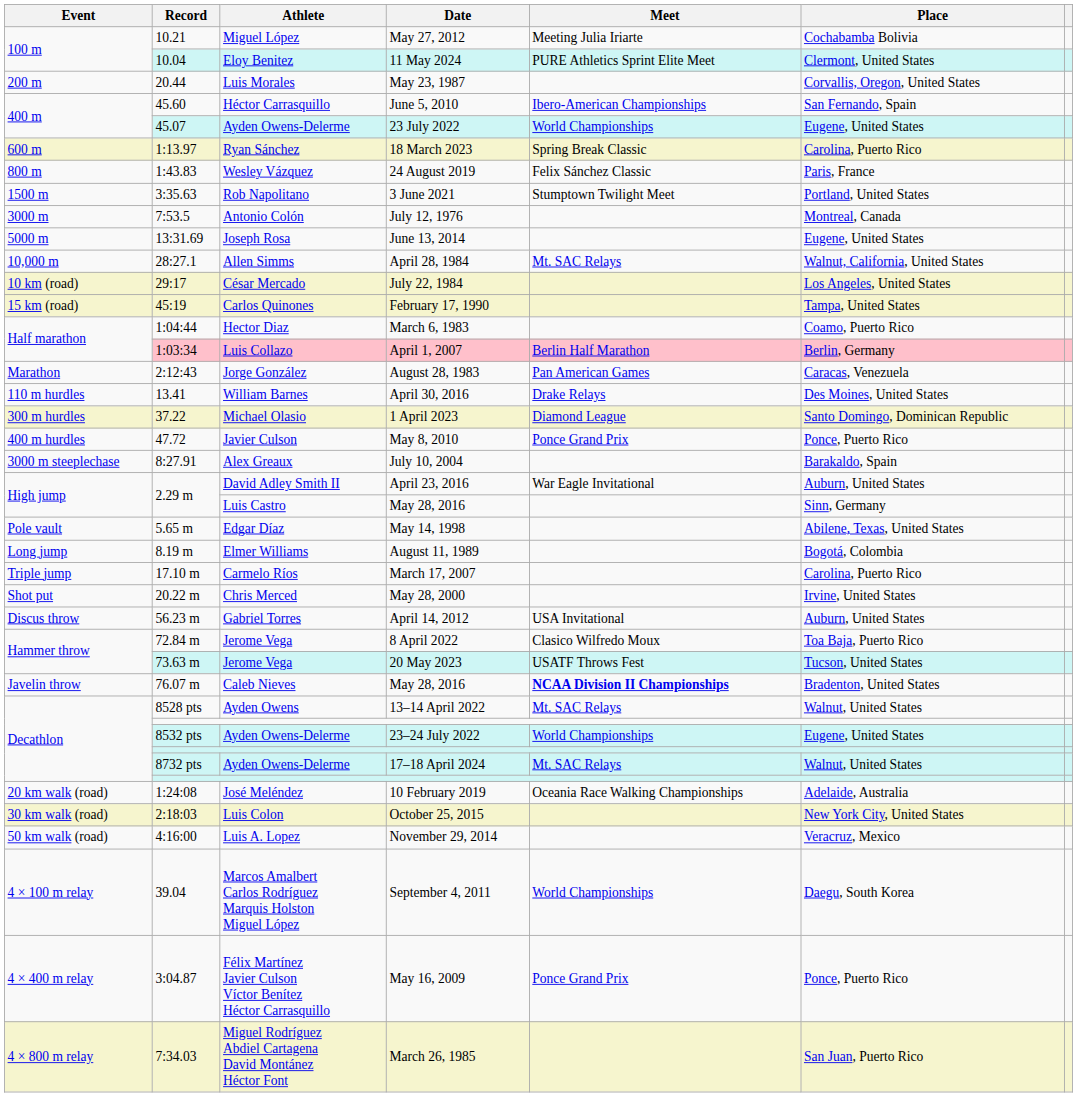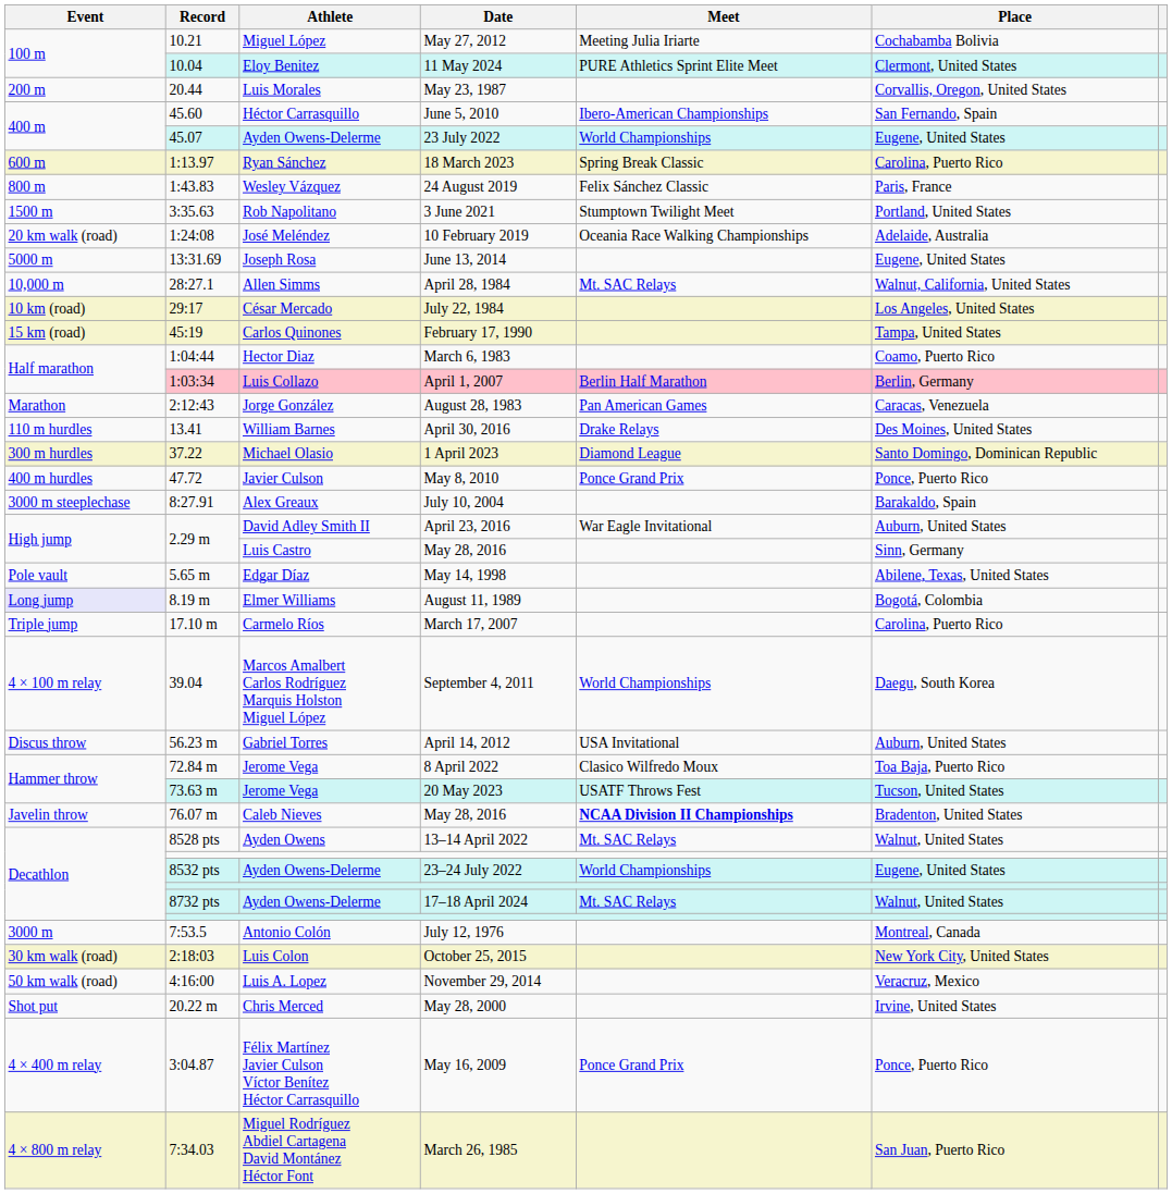 <table class="wikitable" style="font-size:95%; width: 95%;">
 <tr>
 <th>Event</th>
 <th>Record</th>
 <th>Athlete</th>
 <th>Date</th>
 <th>Meet</th>
 <th>Place</th>
 <th></th>
 </tr>
 <tr>
 <td rowspan=2><a href='#'>100 m</a></td>
 <td>10.21 </td>
 <td><a href='#'>Miguel López</a></td>
 <td>May 27, 2012</td>
 <td>Meeting Julia Iriarte</td>
 <td><a href='#'>Cochabamba</a> Bolivia</td>
 <td></td>
 </tr>
 <tr style="background:#cef6f5;">
 <td>10.04 </td>
 <td><a href='#'>Eloy Benitez</a></td>
 <td>11 May 2024</td>
 <td>PURE Athletics Sprint Elite Meet</td>
 <td><a href='#'>Clermont</a>, United States</td>
 <td></td>
 </tr>
 <tr>
 <td><a href='#'>200 m</a></td>
 <td>20.44 </td>
 <td><a href='#'>Luis Morales</a></td>
 <td>May 23, 1987</td>
 <td></td>
 <td><a href='#'>Corvallis, Oregon</a>, United States</td>
 <td></td>
 </tr>
 <tr>
 <td rowspan=2><a href='#'>400 m</a></td>
 <td>45.60</td>
 <td><a href='#'>Héctor Carrasquillo</a></td>
 <td>June 5, 2010</td>
 <td><a href='#'>Ibero-American Championships</a></td>
 <td><a href='#'>San Fernando</a>, Spain</td>
 <td></td>
 </tr>
 <tr style="background:#cef6f5;">
 <td>45.07</td>
 <td><a href='#'>Ayden Owens-Delerme</a></td>
 <td>23 July 2022</td>
 <td><a href='#'>World Championships</a></td>
 <td><a href='#'>Eugene</a>, United States</td>
 <td></td>
 </tr>
 <tr style="background:#f6F5CE;">
 <td><a href='#'>600 m</a></td>
 <td>1:13.97</td>
 <td><a href='#'>Ryan Sánchez</a></td>
 <td>18 March 2023</td>
 <td>Spring Break Classic</td>
 <td><a href='#'>Carolina</a>, Puerto Rico</td>
 <td></td>
 </tr>
 <tr>
 <td><a href='#'>800 m</a></td>
 <td>1:43.83</td>
 <td><a href='#'>Wesley Vázquez</a></td>
 <td>24 August 2019</td>
 <td>Felix Sánchez Classic</td>
 <td><a href='#'>Paris</a>, France</td>
 <td></td>
 </tr>
 <tr>
 <td><a href='#'>1500 m</a></td>
 <td>3:35.63</td>
 <td><a href='#'>Rob Napolitano</a></td>
 <td>3 June 2021</td>
 <td>Stumptown Twilight Meet</td>
 <td><a href='#'>Portland</a>, United States</td>
 <td></td>
 </tr>
 <tr>
-<td><a href='#'>3000 m</a></td>
-<td>7:53.5 </td>
-<td><a href='#'>Antonio Colón</a></td>
-<td>July 12, 1976</td>
-<td></td>
-<td><a href='#'>Montreal</a>, Canada</td>
+<td><a href='#'>20 km walk</a> (road)</td>
+<td>1:24:08</td>
+<td><a href='#'>José Meléndez</a></td>
+<td>10 February 2019</td>
+<td>Oceania Race Walking Championships</td>
+<td><a href='#'>Adelaide</a>, Australia</td>
 <td></td>
 </tr>
 <tr>
 <td><a href='#'>5000 m</a></td>
 <td>13:31.69</td>
 <td><a href='#'>Joseph Rosa</a></td>
 <td>June 13, 2014</td>
 <td></td>
 <td><a href='#'>Eugene</a>, United States</td>
 <td></td>
 </tr>
 <tr>
 <td><a href='#'>10,000 m</a></td>
 <td>28:27.1 </td>
 <td><a href='#'>Allen Simms</a></td>
 <td>April 28, 1984</td>
 <td><a href='#'>Mt. SAC Relays</a></td>
 <td><a href='#'>Walnut, California</a>, United States</td>
 <td></td>
 </tr>
 <tr style="background:#f6F5CE;">
 <td><a href='#'>10 km</a> (road)</td>
 <td>29:17</td>
 <td><a href='#'>César Mercado</a></td>
 <td>July 22, 1984</td>
 <td></td>
 <td><a href='#'>Los Angeles</a>, United States</td>
 <td></td>
 </tr>
 <tr style="background:#f6F5CE;">
 <td><a href='#'>15 km</a> (road)</td>
 <td>45:19</td>
 <td><a href='#'>Carlos Quinones</a></td>
 <td>February 17, 1990</td>
 <td></td>
 <td><a href='#'>Tampa</a>, United States</td>
 <td></td>
 </tr>
 <tr>
 <td rowspan=2><a href='#'>Half marathon</a></td>
 <td>1:04:44</td>
 <td><a href='#'>Hector Diaz</a></td>
 <td>March 6, 1983</td>
 <td></td>
 <td><a href='#'>Coamo</a>, Puerto Rico</td>
 <td></td>
 </tr>
 <tr style="background-color:#cef6f5; background:pink;">
 <td>1:03:34</td>
 <td><a href='#'>Luis Collazo</a></td>
 <td>April 1, 2007</td>
 <td><a href='#'>Berlin Half Marathon</a></td>
 <td><a href='#'>Berlin</a>, Germany</td>
 <td></td>
 </tr>
 <tr>
 <td><a href='#'>Marathon</a></td>
 <td>2:12:43</td>
 <td><a href='#'>Jorge González</a></td>
 <td>August 28, 1983</td>
 <td><a href='#'>Pan American Games</a></td>
 <td><a href='#'>Caracas</a>, Venezuela</td>
 <td></td>
 </tr>
 <tr>
 <td><a href='#'>110 m hurdles</a></td>
 <td>13.41 </td>
 <td><a href='#'>William Barnes</a></td>
 <td>April 30, 2016</td>
 <td><a href='#'>Drake Relays</a></td>
 <td><a href='#'>Des Moines</a>, United States</td>
 <td></td>
 </tr>
 <tr style="background:#f6F5CE;">
 <td><a href='#'>300 m hurdles</a></td>
 <td>37.22</td>
 <td><a href='#'>Michael Olasio</a></td>
 <td>1 April 2023</td>
 <td><a href='#'>Diamond League</a></td>
 <td><a href='#'>Santo Domingo</a>, Dominican Republic</td>
 <td></td>
 </tr>
 <tr>
 <td><a href='#'>400 m hurdles</a></td>
 <td>47.72</td>
 <td><a href='#'>Javier Culson</a></td>
 <td>May 8, 2010</td>
 <td><a href='#'>Ponce Grand Prix</a></td>
 <td><a href='#'>Ponce</a>, Puerto Rico</td>
 <td></td>
 </tr>
 <tr>
 <td><a href='#'>3000 m steeplechase</a></td>
 <td>8:27.91</td>
 <td><a href='#'>Alex Greaux</a></td>
 <td>July 10, 2004</td>
 <td></td>
 <td><a href='#'>Barakaldo</a>, Spain</td>
 <td></td>
 </tr>
 <tr>
 <td rowspan=2><a href='#'>High jump</a></td>
 <td rowspan=2>2.29 m</td>
 <td><a href='#'>David Adley Smith II</a></td>
 <td>April 23, 2016</td>
 <td>War Eagle Invitational</td>
 <td><a href='#'>Auburn</a>, United States</td>
 <td></td>
 </tr>
 <tr>
 <td><a href='#'>Luis Castro</a></td>
 <td>May 28, 2016</td>
 <td></td>
 <td><a href='#'>Sinn</a>, Germany</td>
 <td></td>
 </tr>
 <tr>
 <td><a href='#'>Pole vault</a></td>
 <td>5.65 m</td>
 <td><a href='#'>Edgar Díaz</a></td>
 <td>May 14, 1998</td>
 <td></td>
 <td><a href='#'>Abilene, Texas</a>, United States</td>
 <td></td>
 </tr>
 <tr>
-<td><a href='#'>Long jump</a></td>
+<td style="background: lavender;"><a href='#'>Long jump</a></td>
 <td>8.19 m  </td>
 <td><a href='#'>Elmer Williams</a></td>
 <td>August 11, 1989</td>
 <td></td>
 <td><a href='#'>Bogotá</a>, Colombia</td>
 <td></td>
 </tr>
 <tr>
 <td><a href='#'>Triple jump</a></td>
 <td>17.10 m </td>
 <td><a href='#'>Carmelo Ríos</a></td>
 <td>March 17, 2007</td>
 <td></td>
 <td><a href='#'>Carolina</a>, Puerto Rico</td>
 <td></td>
 </tr>
 <tr>
-<td><a href='#'>Shot put</a></td>
-<td>20.22 m</td>
-<td><a href='#'>Chris Merced</a></td>
-<td>May 28, 2000</td>
-<td></td>
-<td><a href='#'>Irvine</a>, United States</td>
+<td><a href='#'>4 × 100 m relay</a></td>
+<td>39.04</td>
+<td><br><a href='#'>Marcos Amalbert</a><br><a href='#'>Carlos Rodríguez</a><br><a href='#'>Marquis Holston</a><br><a href='#'>Miguel López</a></td>
+<td>September 4, 2011</td>
+<td><a href='#'>World Championships</a></td>
+<td><a href='#'>Daegu</a>, South Korea</td>
 <td></td>
 </tr>
 <tr>
 <td><a href='#'>Discus throw</a></td>
 <td>56.23 m</td>
 <td><a href='#'>Gabriel Torres</a></td>
 <td>April 14, 2012</td>
 <td>USA Invitational</td>
 <td><a href='#'>Auburn</a>, United States</td>
 <td></td>
 </tr>
 <tr>
 <td rowspan=2><a href='#'>Hammer throw</a></td>
 <td>72.84 m</td>
 <td><a href='#'>Jerome Vega</a></td>
 <td>8 April 2022</td>
 <td>Clasico Wilfredo Moux</td>
 <td><a href='#'>Toa Baja</a>, Puerto Rico</td>
 <td></td>
 </tr>
 <tr bgcolor="#CEF6F5">
 <td>73.63 m</td>
 <td><a href='#'>Jerome Vega</a></td>
 <td>20 May 2023</td>
 <td>USATF Throws Fest</td>
 <td><a href='#'>Tucson</a>, United States</td>
 <td></td>
 </tr>
 <tr>
 <td><a href='#'>Javelin throw</a></td>
 <td>76.07 m</td>
 <td><a href='#'>Caleb Nieves</a></td>
 <td>May 28, 2016</td>
 <td><strong><a href='#'>NCAA Division II Championships</a></strong></td>
 <td><a href='#'>Bradenton</a>, United States</td>
 <td></td>
 </tr>
 <tr>
 <td rowspan=6><a href='#'>Decathlon</a></td>
 <td>8528 pts</td>
 <td><a href='#'>Ayden Owens</a></td>
 <td>13–14 April 2022</td>
 <td><a href='#'>Mt. SAC Relays</a></td>
 <td><a href='#'>Walnut</a>, United States</td>
 <td></td>
 </tr>
 <tr>
 <td colspan=5></td>
 <td></td>
 </tr>
 <tr bgcolor=#CEF6F5>
 <td>8532 pts</td>
 <td><a href='#'>Ayden Owens-Delerme</a></td>
 <td>23–24 July 2022</td>
 <td><a href='#'>World Championships</a></td>
 <td><a href='#'>Eugene</a>, United States</td>
 <td></td>
 </tr>
 <tr bgcolor=#CEF6F5>
 <td colspan=5></td>
 <td></td>
 </tr>
 <tr bgcolor=#CEF6F5>
 <td>8732 pts</td>
 <td><a href='#'>Ayden Owens-Delerme</a></td>
 <td>17–18 April 2024</td>
 <td><a href='#'>Mt. SAC Relays</a></td>
 <td><a href='#'>Walnut</a>, United States</td>
 <td></td>
 </tr>
 <tr bgcolor=#CEF6F5>
 <td colspan=5></td>
 <td></td>
 </tr>
 <tr>
-<td><a href='#'>20 km walk</a> (road)</td>
-<td>1:24:08</td>
-<td><a href='#'>José Meléndez</a></td>
-<td>10 February 2019</td>
-<td>Oceania Race Walking Championships</td>
-<td><a href='#'>Adelaide</a>, Australia</td>
+<td><a href='#'>3000 m</a></td>
+<td>7:53.5 </td>
+<td><a href='#'>Antonio Colón</a></td>
+<td>July 12, 1976</td>
+<td></td>
+<td><a href='#'>Montreal</a>, Canada</td>
 <td></td>
 </tr>
 <tr style="background:#f6F5CE;">
 <td><a href='#'>30 km walk</a> (road)</td>
 <td>2:18:03</td>
 <td><a href='#'>Luis Colon</a></td>
 <td>October 25, 2015</td>
 <td></td>
 <td><a href='#'>New York City</a>, United States</td>
 <td></td>
 </tr>
 <tr>
 <td><a href='#'>50 km walk</a> (road)</td>
 <td>4:16:00</td>
 <td><a href='#'>Luis A. Lopez</a></td>
 <td>November 29, 2014</td>
 <td></td>
 <td><a href='#'>Veracruz</a>, Mexico</td>
 <td></td>
 </tr>
 <tr>
-<td><a href='#'>4 × 100 m relay</a></td>
-<td>39.04</td>
-<td><br><a href='#'>Marcos Amalbert</a><br><a href='#'>Carlos Rodríguez</a><br><a href='#'>Marquis Holston</a><br><a href='#'>Miguel López</a></td>
-<td>September 4, 2011</td>
-<td><a href='#'>World Championships</a></td>
-<td><a href='#'>Daegu</a>, South Korea</td>
+<td><a href='#'>Shot put</a></td>
+<td>20.22 m</td>
+<td><a href='#'>Chris Merced</a></td>
+<td>May 28, 2000</td>
+<td></td>
+<td><a href='#'>Irvine</a>, United States</td>
 <td></td>
 </tr>
 <tr>
 <td><a href='#'>4 × 400 m relay</a></td>
 <td>3:04.87</td>
 <td><br><a href='#'>Félix Martínez</a><br><a href='#'>Javier Culson</a><br><a href='#'>Víctor Benítez</a><br><a href='#'>Héctor Carrasquillo</a></td>
 <td>May 16, 2009</td>
 <td><a href='#'>Ponce Grand Prix</a></td>
 <td><a href='#'>Ponce</a>, Puerto Rico</td>
 <td></td>
 </tr>
 <tr style="background:#f6F5CE;">
 <td><a href='#'>4 × 800 m relay</a></td>
 <td>7:34.03</td>
 <td><a href='#'>Miguel Rodríguez</a><br><a href='#'>Abdiel Cartagena</a><br><a href='#'>David Montánez</a><br><a href='#'>Héctor Font</a></td>
 <td>March 26, 1985</td>
 <td></td>
 <td><a href='#'>San Juan</a>, Puerto Rico</td>
 <td></td>
 </tr>
 </table>
